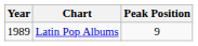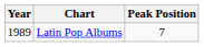 <table class="wikitable">
 <tr>
 <th>Year</th>
 <th>Chart</th>
 <th>Peak Position</th>
 </tr>
 <tr>
 <td>1989</td>
 <td><a href='#'>Latin Pop Albums</a></td>
-<td style="text-align:center;">9</td>
+<td style="text-align:center;">7</td>
 </tr>
 </table>
